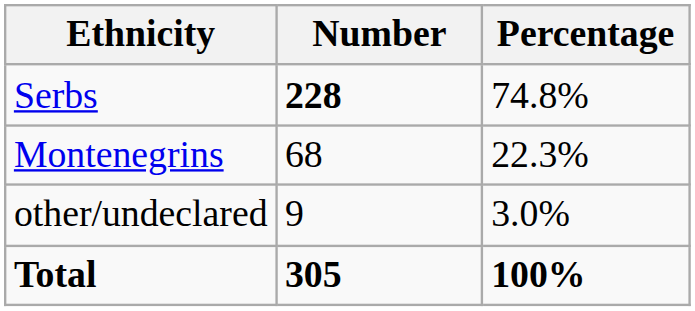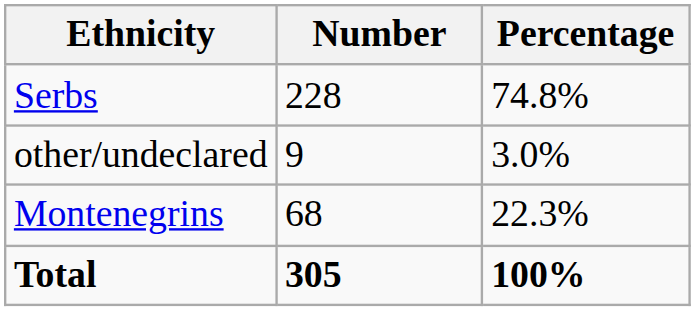 <table class="wikitable">
 <tr>
 <th width="100px">Ethnicity</th>
 <th width="80px">Number</th>
 <th width="80px">Percentage</th>
 </tr>
 <tr>
 <td><a href='#'>Serbs</a></td>
-<td><strong>228</strong></td>
+<td>228</td>
 <td>74.8%</td>
+</tr>
+<tr>
+<td>other/undeclared</td>
+<td>9</td>
+<td>3.0%</td>
 </tr>
 <tr>
 <td><a href='#'>Montenegrins</a></td>
 <td>68</td>
 <td>22.3%</td>
 </tr>
 <tr>
-<td>other/undeclared</td>
-<td>9</td>
-<td>3.0%</td>
-</tr>
-<tr>
 <td><strong>Total</strong></td>
 <td><strong>305</strong></td>
 <td><strong>100%</strong></td>
 </tr>
 </table>
